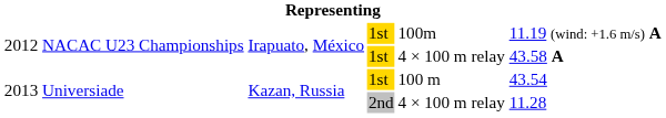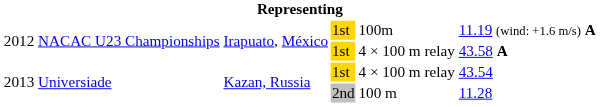 <table>
 <tr>
 <th colspan="6">Representing </th>
 </tr>
 <tr>
 <td rowspan=2>2012</td>
 <td rowspan=2><a href='#'>NACAC U23 Championships</a></td>
 <td rowspan=2><a href='#'>Irapuato</a>, <a href='#'>México</a></td>
 <td bgcolor=gold>1st</td>
 <td>100m</td>
 <td><a href='#'>11.19</a> <small>(wind: +1.6 m/s)</small> <strong>A</strong></td>
 </tr>
 <tr>
 <td bgcolor=gold>1st</td>
 <td>4 × 100 m relay</td>
 <td><a href='#'>43.58</a> <strong>A</strong></td>
 </tr>
 <tr>
 <td rowspan=2>2013</td>
 <td rowspan=2><a href='#'>Universiade</a></td>
 <td rowspan=2><a href='#'>Kazan, Russia</a></td>
 <td bgcolor=gold>1st</td>
-<td>100 m</td>
+<td>4 × 100 m relay</td>
 <td><a href='#'>43.54</a></td>
 </tr>
 <tr>
 <td style="background:silver;">2nd</td>
-<td>4 × 100 m relay</td>
+<td>100 m</td>
 <td><a href='#'>11.28</a></td>
 </tr>
 </table>
